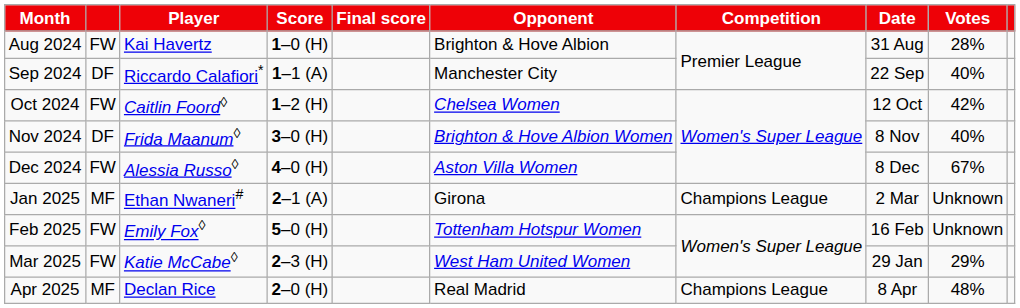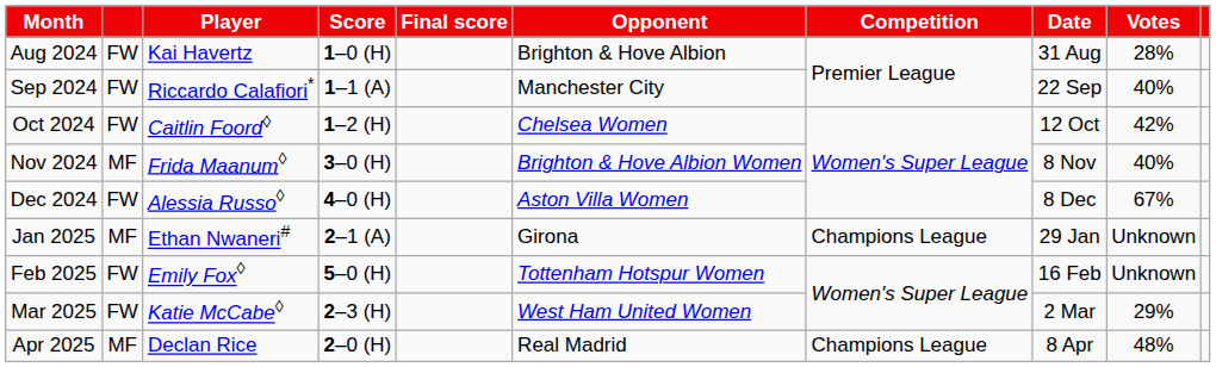 <table class="wikitable" style="text-align:center; font-size:85%;">
 <tr>
 <th style="background-color:#ee0107; color:#ffffff;">Month</th>
 <th style="background-color:#ee0107; color:#ffffff;"></th>
 <th style="background-color:#ee0107; color:#ffffff;">Player</th>
 <th style="background-color:#ee0107; color:#ffffff;">Score</th>
 <th style="background-color:#ee0107; color:#ffffff;">Final score</th>
 <th style="background-color:#ee0107; color:#ffffff;">Opponent</th>
 <th style="background-color:#ee0107; color:#ffffff;">Competition</th>
 <th style="background-color:#ee0107; color:#ffffff;">Date</th>
 <th style="background-color:#ee0107; color:#ffffff;">Votes</th>
 <th style="background-color:#ee0107; color:#ffffff;"></th>
 </tr>
 <tr>
 <td>Aug 2024</td>
 <td>FW</td>
 <td style="text-align:left;"> <a href='#'>Kai Havertz</a></td>
 <td><strong>1</strong>–0 (H)</td>
 <td></td>
 <td style="text-align:left;">Brighton & Hove Albion</td>
 <td rowspan="2" style="text-align:left;">Premier League</td>
 <td>31 Aug</td>
 <td>28%</td>
 <td></td>
 </tr>
 <tr>
 <td>Sep 2024</td>
-<td>DF</td>
+<td>FW</td>
 <td style="text-align:left;"> <a href='#'>Riccardo Calafiori</a><sup>*</sup></td>
 <td><strong>1</strong>–1 (A)</td>
 <td></td>
 <td style="text-align:left;">Manchester City</td>
 <td>22 Sep</td>
 <td>40%</td>
 <td></td>
 </tr>
 <tr>
 <td>Oct 2024</td>
 <td>FW</td>
 <td style="text-align:left;"> <em><a href='#'>Caitlin Foord</a></em><sup>◊</sup></td>
 <td><strong>1</strong>–2 (H)</td>
 <td></td>
 <td style="text-align:left;"><em><a href='#'>Chelsea Women</a></em></td>
 <td rowspan="3" style="text-align:left;"><em><a href='#'>Women's Super League</a></em></td>
 <td>12 Oct</td>
 <td>42%</td>
 <td></td>
 </tr>
 <tr>
 <td>Nov 2024</td>
-<td>DF</td>
+<td>MF</td>
 <td style="text-align:left;"> <em><a href='#'>Frida Maanum</a></em><sup>◊</sup></td>
 <td><strong>3</strong>–0 (H)</td>
 <td></td>
 <td style="text-align:left;"><em><a href='#'>Brighton & Hove Albion Women</a></em></td>
 <td>8 Nov</td>
 <td>40%</td>
 <td></td>
 </tr>
 <tr>
 <td>Dec 2024</td>
 <td>FW</td>
 <td style="text-align:left;"> <em><a href='#'>Alessia Russo</a></em><sup>◊</sup></td>
 <td><strong>4</strong>–0 (H)</td>
 <td></td>
 <td style="text-align:left;"><em><a href='#'>Aston Villa Women</a></em></td>
 <td>8 Dec</td>
 <td>67%</td>
 <td></td>
 </tr>
 <tr>
 <td>Jan 2025</td>
 <td>MF</td>
 <td style="text-align:left;"> <a href='#'>Ethan Nwaneri</a><sup>#</sup></td>
 <td><strong>2</strong>–1 (A)</td>
 <td></td>
 <td style="text-align:left;"> Girona</td>
 <td style="text-align:left;">Champions League</td>
-<td>2 Mar</td>
+<td>29 Jan</td>
 <td>Unknown</td>
 <td></td>
 </tr>
 <tr>
 <td>Feb 2025</td>
 <td>FW</td>
 <td style="text-align:left;"> <em><a href='#'>Emily Fox</a></em><sup>◊</sup></td>
 <td><strong>5</strong>–0 (H)</td>
 <td></td>
 <td style="text-align:left;"><em><a href='#'>Tottenham Hotspur Women</a></em></td>
 <td rowspan="2" style="text-align:left;"><em>Women's Super League</em></td>
 <td>16 Feb</td>
 <td>Unknown</td>
 <td></td>
 </tr>
 <tr>
 <td>Mar 2025</td>
 <td>FW</td>
 <td style="text-align:left;"> <em><a href='#'>Katie McCabe</a></em><sup>◊</sup></td>
 <td><strong>2</strong>–3 (H)</td>
 <td></td>
 <td style="text-align:left;"><em><a href='#'>West Ham United Women</a></em></td>
-<td>29 Jan</td>
+<td>2 Mar</td>
 <td>29%</td>
 <td></td>
 </tr>
 <tr>
 <td>Apr 2025</td>
 <td>MF</td>
 <td style="text-align:left;"> <a href='#'>Declan Rice</a></td>
 <td><strong>2</strong>–0 (H)</td>
 <td></td>
 <td style="text-align:left;"> Real Madrid</td>
 <td style="text-align:left;">Champions League</td>
 <td>8 Apr</td>
 <td>48%</td>
 <td></td>
 </tr>
 </table>
